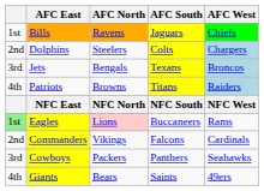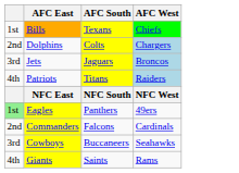 <table class="wikitable" style="font-size:90%">
 <tr>
 <th></th>
 <th>AFC East</th>
-<th>AFC North</th>
 <th>AFC South</th>
 <th>AFC West</th>
 </tr>
 <tr>
 <td>1st</td>
 <td style="background-color:#ffaa00"><a href='#'>Bills</a></td>
-<td style="background-color:#ffaa00"><a href='#'>Ravens</a></td>
-<td style="background-color:#ffff00"><a href='#'>Jaguars</a></td>
+<td style="background-color:#ffff00"><a href='#'>Texans</a></td>
 <td style="background-color:#00ff00"><a href='#'>Chiefs</a></td>
 </tr>
 <tr>
 <td>2nd</td>
 <td><a href='#'>Dolphins</a></td>
-<td><a href='#'>Steelers</a></td>
 <td style="background-color:#ffff00"><a href='#'>Colts</a></td>
 <td style="background-color:#add8e6"><a href='#'>Chargers</a></td>
 </tr>
 <tr>
 <td>3rd</td>
 <td><a href='#'>Jets</a></td>
-<td><a href='#'>Bengals</a></td>
-<td style="background-color:#ffff00"><a href='#'>Texans</a></td>
+<td style="background-color:#ffff00"><a href='#'>Jaguars</a></td>
 <td style="background-color:#add8e6"><a href='#'>Broncos</a></td>
 </tr>
 <tr>
 <td>4th</td>
 <td><a href='#'>Patriots</a></td>
-<td><a href='#'>Browns</a></td>
 <td style="background-color:#ffff00"><a href='#'>Titans</a></td>
 <td style="background-color:#add8e6"><a href='#'>Raiders</a></td>
 </tr>
 <tr>
 <th></th>
 <th>NFC East</th>
-<th>NFC North</th>
 <th>NFC South</th>
 <th>NFC West</th>
 </tr>
 <tr>
 <td style="background: lightgreen;">1st</td>
 <td style="background-color:#ffff00"><a href='#'>Eagles</a></td>
-<td style="background-color:#ffcccc"><a href='#'>Lions</a></td>
-<td><a href='#'>Buccaneers</a></td>
-<td><a href='#'>Rams</a></td>
+<td><a href='#'>Panthers</a></td>
+<td><a href='#'>49ers</a></td>
 </tr>
 <tr>
 <td>2nd</td>
 <td style="background-color:#ffff00"><a href='#'>Commanders</a></td>
-<td><a href='#'>Vikings</a></td>
 <td><a href='#'>Falcons</a></td>
 <td><a href='#'>Cardinals</a></td>
 </tr>
 <tr>
 <td>3rd</td>
 <td style="background-color:#ffff00"><a href='#'>Cowboys</a></td>
-<td><a href='#'>Packers</a></td>
-<td><a href='#'>Panthers</a></td>
+<td><a href='#'>Buccaneers</a></td>
 <td><a href='#'>Seahawks</a></td>
 </tr>
 <tr>
 <td>4th</td>
 <td style="background-color:#ffff00"><a href='#'>Giants</a></td>
-<td><a href='#'>Bears</a></td>
 <td><a href='#'>Saints</a></td>
-<td><a href='#'>49ers</a></td>
+<td><a href='#'>Rams</a></td>
 </tr>
 </table>
